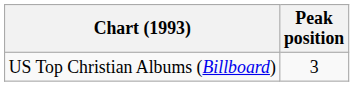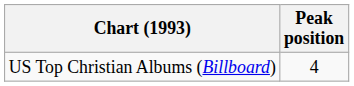 <table class="wikitable">
 <tr>
 <th>Chart (1993)</th>
 <th>Peak<br>position</th>
 </tr>
 <tr>
 <td>US Top Christian Albums (<em><a href='#'>Billboard</a></em>)</td>
-<td style="text-align:center;">3</td>
+<td style="text-align:center;">4</td>
 </tr>
 </table>
